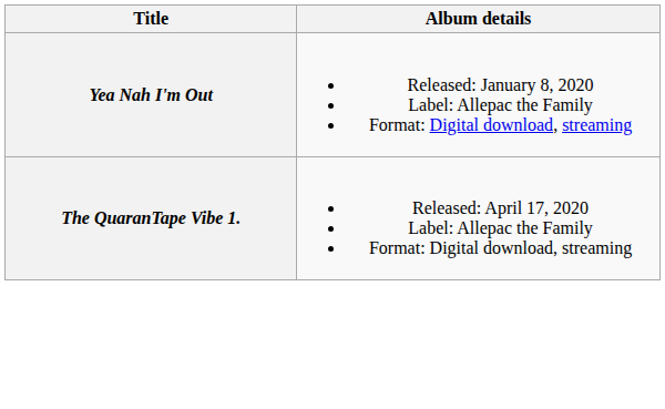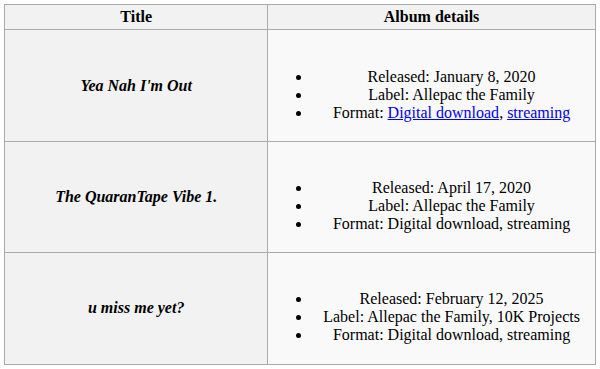 <table class="wikitable plainrowheaders" style="text-align:center;">
 <tr>
 <th scope="col" rowspan="1" style="width:16em;">Title</th>
 <th scope="col" rowspan="1" style="width:20em;">Album details</th>
 </tr>
 <tr>
 <th scope="row"><em>Yea Nah I'm Out</em></th>
 <td><br><ul><li>Released: January 8, 2020</li><li>Label: Allepac the Family</li><li>Format: <a href='#'>Digital download</a>, <a href='#'>streaming</a></li></ul></td>
 </tr>
 <tr>
 <th scope="row"><em>The QuaranTape Vibe 1.</em></th>
 <td><br><ul><li>Released: April 17, 2020</li><li>Label: Allepac the Family</li><li>Format: Digital download, streaming</li></ul></td>
 </tr>
+<tr>
+<th scope="row"><em>u miss me yet?</em></th>
+<td><br><ul><li>Released: February 12, 2025</li><li>Label: Allepac the Family, 10K Projects</li><li>Format: Digital download, streaming</li></ul></td>
+</tr>
 </table>
